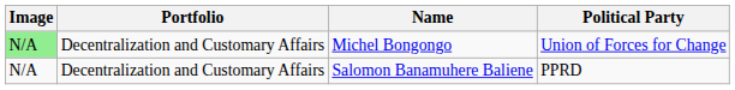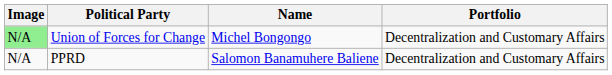 <table class="wikitable">
 <tr>
 <th>Image</th>
+<th>Political Party</th>
+<th>Name</th>
 <th>Portfolio</th>
-<th>Name</th>
-<th>Political Party</th>
 </tr>
 <tr>
 <td style="background: lightgreen;">N/A</td>
+<td><a href='#'>Union of Forces for Change</a></td>
+<td><a href='#'>Michel Bongongo</a></td>
 <td>Decentralization and Customary Affairs</td>
-<td><a href='#'>Michel Bongongo</a></td>
-<td><a href='#'>Union of Forces for Change</a></td>
 </tr>
 <tr>
 <td>N/A</td>
+<td>PPRD</td>
+<td><a href='#'>Salomon Banamuhere Baliene</a></td>
 <td>Decentralization and Customary Affairs</td>
-<td><a href='#'>Salomon Banamuhere Baliene</a></td>
-<td>PPRD</td>
 </tr>
 </table>
